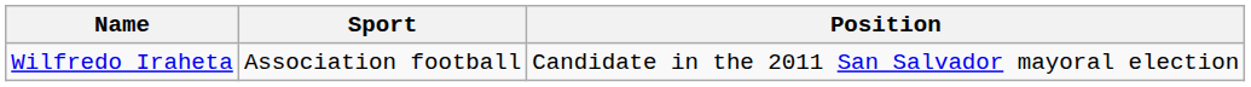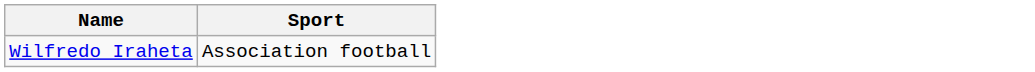 <table class="wikitable sortable">
 <tr>
 <th>Name</th>
 <th>Sport</th>
-<th>Position</th>
 </tr>
 <tr>
 <td data-sort-value="Iraheta,Wilfredo"><a href='#'>Wilfredo Iraheta</a></td>
 <td>Association football</td>
-<td>Candidate in the 2011 <a href='#'>San Salvador</a> mayoral election</td>
 </tr>
 </table>
